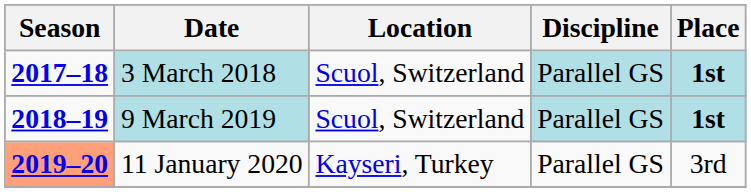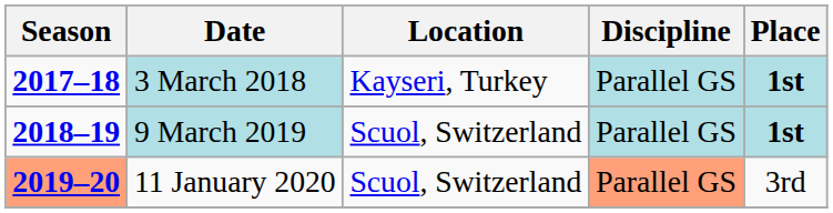 <table class="wikitable"  style="text-align:center; font-size:95%;">
 <tr>
 <th>Season</th>
 <th>Date</th>
 <th>Location</th>
 <th>Discipline</th>
 <th>Place</th>
 </tr>
 <tr>
 <td align=center><strong><a href='#'>2017–18</a></strong></td>
 <td bgcolor="#BOEOE6" align=left>3 March 2018</td>
-<td align=left> <a href='#'>Scuol</a>, Switzerland</td>
+<td align=left> <a href='#'>Kayseri</a>, Turkey</td>
 <td bgcolor="#BOEOE6">Parallel GS</td>
 <td bgcolor="#BOEOE6"><strong>1st</strong></td>
 </tr>
 <tr>
 <td align=center><strong><a href='#'>2018–19</a></strong></td>
 <td bgcolor="#BOEOE6" align=left>9 March 2019</td>
 <td align=left> <a href='#'>Scuol</a>, Switzerland</td>
 <td bgcolor="#BOEOE6">Parallel GS</td>
 <td bgcolor="#BOEOE6"><strong>1st</strong></td>
 </tr>
 <tr>
 <td align=center style="background: lightsalmon;"><strong><a href='#'>2019–20</a></strong></td>
 <td align=left>11 January 2020</td>
-<td align=left> <a href='#'>Kayseri</a>, Turkey</td>
-<td>Parallel GS</td>
+<td align=left> <a href='#'>Scuol</a>, Switzerland</td>
+<td style="background: lightsalmon;">Parallel GS</td>
 <td>3rd</td>
 </tr>
 <tr>
 </tr>
 </table>
